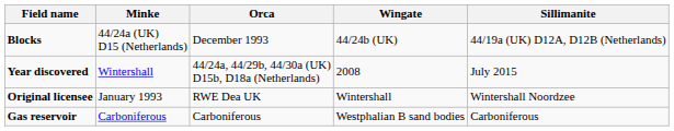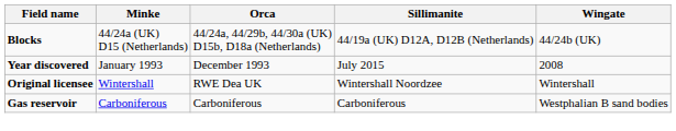 <table class="wikitable">
 <tr>
 <th>Field name</th>
 <th>Minke</th>
 <th>Orca</th>
+<th>Sillimanite</th>
 <th>Wingate</th>
-<th>Sillimanite</th>
 </tr>
 <tr>
 <td><strong>Blocks</strong></td>
 <td>44/24a (UK)<br>D15  (Netherlands)</td>
-<td>December 1993</td>
+<td>44/24a,  44/29b, 44/30a (UK)<br>D15b, D18a  (Netherlands)</td>
+<td>44/19a (UK)  D12A, D12B (Netherlands)</td>
 <td>44/24b (UK)</td>
-<td>44/19a (UK)  D12A, D12B (Netherlands)</td>
 </tr>
 <tr>
 <td><strong>Year  discovered</strong></td>
-<td><a href='#'>Wintershall</a></td>
-<td>44/24a,  44/29b, 44/30a (UK)<br>D15b, D18a  (Netherlands)</td>
+<td>January 1993</td>
+<td>December 1993</td>
+<td>July 2015</td>
 <td>2008</td>
-<td>July 2015</td>
 </tr>
 <tr>
 <td><strong>Original  licensee</strong></td>
-<td>January 1993</td>
+<td><a href='#'>Wintershall</a></td>
 <td>RWE Dea UK</td>
+<td>Wintershall  Noordzee</td>
 <td>Wintershall</td>
-<td>Wintershall  Noordzee</td>
 </tr>
 <tr>
 <td><strong>Gas reservoir</strong></td>
 <td><a href='#'>Carboniferous</a></td>
 <td>Carboniferous</td>
+<td>Carboniferous</td>
 <td>Westphalian B  sand bodies</td>
-<td>Carboniferous</td>
 </tr>
 </table>
